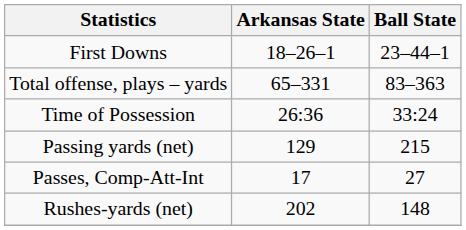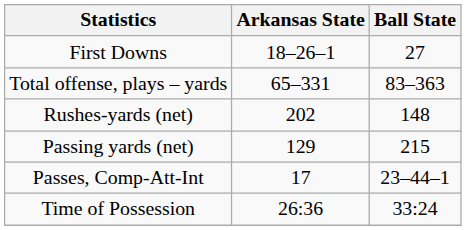 <table class="wikitable" style="text-align: center;">
 <tr>
 <th>Statistics</th>
 <th>Arkansas State</th>
 <th>Ball State</th>
 </tr>
 <tr>
 <td>First Downs</td>
 <td>18–26–1</td>
-<td>23–44–1</td>
+<td>27</td>
 </tr>
 <tr>
 <td>Total offense, plays – yards</td>
 <td>65–331</td>
 <td>83–363</td>
 </tr>
 <tr>
-<td>Time of Possession</td>
-<td>26:36</td>
-<td>33:24</td>
+<td>Rushes-yards (net)</td>
+<td>202</td>
+<td>148</td>
 </tr>
 <tr>
 <td>Passing yards (net)</td>
 <td>129</td>
 <td>215</td>
 </tr>
 <tr>
 <td>Passes, Comp-Att-Int</td>
 <td>17</td>
-<td>27</td>
+<td>23–44–1</td>
 </tr>
 <tr>
-<td>Rushes-yards (net)</td>
-<td>202</td>
-<td>148</td>
+<td>Time of Possession</td>
+<td>26:36</td>
+<td>33:24</td>
 </tr>
 <tr>
 </tr>
 </table>
